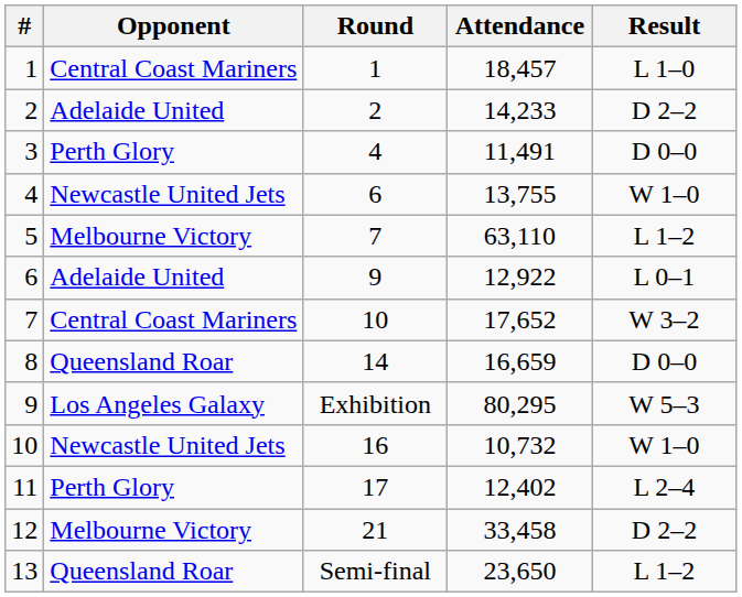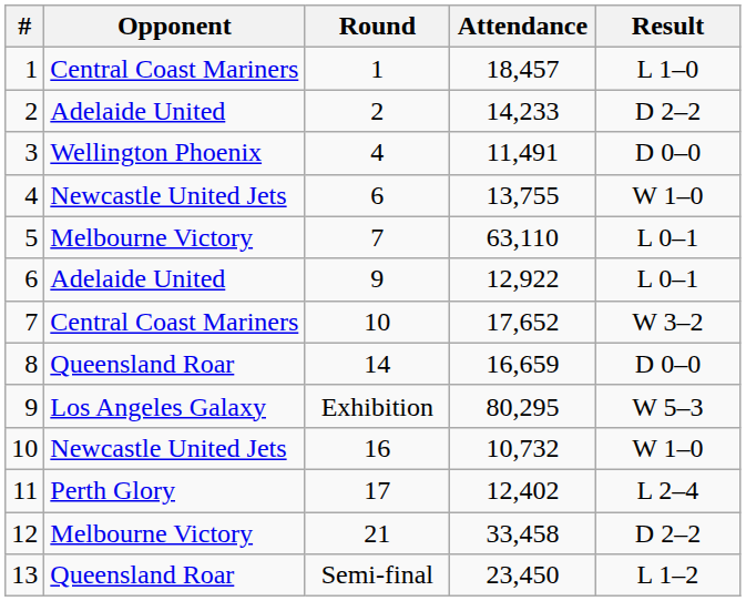 <table class="wikitable" style="text-align: center;">
 <tr>
 <th>#</th>
 <th>Opponent</th>
 <th style="width: 5em;">Round</th>
 <th style="width: 5em;">Attendance</th>
 <th style="width: 5em;">Result</th>
 </tr>
 <tr>
 <td style="text-align:right;">1</td>
 <td style="text-align:left;"><a href='#'>Central Coast Mariners</a></td>
 <td>1</td>
 <td>18,457</td>
 <td>L 1–0</td>
 </tr>
 <tr>
 <td style="text-align:right;">2</td>
 <td style="text-align:left;"><a href='#'>Adelaide United</a></td>
 <td>2</td>
 <td>14,233</td>
 <td>D 2–2</td>
 </tr>
 <tr>
 <td style="text-align:right;">3</td>
-<td style="text-align:left;"><a href='#'>Perth Glory</a></td>
+<td style="text-align:left;"><a href='#'>Wellington Phoenix</a></td>
 <td>4</td>
 <td>11,491</td>
 <td>D 0–0</td>
 </tr>
 <tr>
 <td style="text-align:right;">4</td>
 <td style="text-align:left;"><a href='#'>Newcastle United Jets</a></td>
 <td>6</td>
 <td>13,755</td>
 <td>W 1–0</td>
 </tr>
 <tr>
 <td style="text-align:right;">5</td>
 <td style="text-align:left;"><a href='#'>Melbourne Victory</a></td>
 <td>7</td>
 <td>63,110</td>
-<td>L 1–2</td>
+<td>L 0–1</td>
 </tr>
 <tr>
 <td style="text-align:right;">6</td>
 <td style="text-align:left;"><a href='#'>Adelaide United</a></td>
 <td>9</td>
 <td>12,922</td>
 <td>L 0–1</td>
 </tr>
 <tr>
 <td style="text-align:right;">7</td>
 <td style="text-align:left;"><a href='#'>Central Coast Mariners</a></td>
 <td>10</td>
 <td>17,652</td>
 <td>W 3–2</td>
 </tr>
 <tr>
 <td style="text-align:right;">8</td>
 <td style="text-align:left;"><a href='#'>Queensland Roar</a></td>
 <td>14</td>
 <td>16,659</td>
 <td>D 0–0</td>
 </tr>
 <tr>
 <td style="text-align:right;">9</td>
 <td style="text-align:left;"><a href='#'>Los Angeles Galaxy</a></td>
 <td>Exhibition</td>
 <td>80,295</td>
 <td>W 5–3</td>
 </tr>
 <tr>
 <td style="text-align:right;">10</td>
 <td style="text-align:left;"><a href='#'>Newcastle United Jets</a></td>
 <td>16</td>
 <td>10,732</td>
 <td>W 1–0</td>
 </tr>
 <tr>
 <td style="text-align:right;">11</td>
 <td style="text-align:left;"><a href='#'>Perth Glory</a></td>
 <td>17</td>
 <td>12,402</td>
 <td>L 2–4</td>
 </tr>
 <tr>
 <td style="text-align:right;">12</td>
 <td style="text-align:left;"><a href='#'>Melbourne Victory</a></td>
 <td>21</td>
 <td>33,458</td>
 <td>D 2–2</td>
 </tr>
 <tr>
 <td style="text-align:right;">13</td>
 <td style="text-align:left;"><a href='#'>Queensland Roar</a></td>
 <td>Semi-final</td>
-<td>23,650</td>
+<td>23,450</td>
 <td>L 1–2</td>
 </tr>
 </table>
